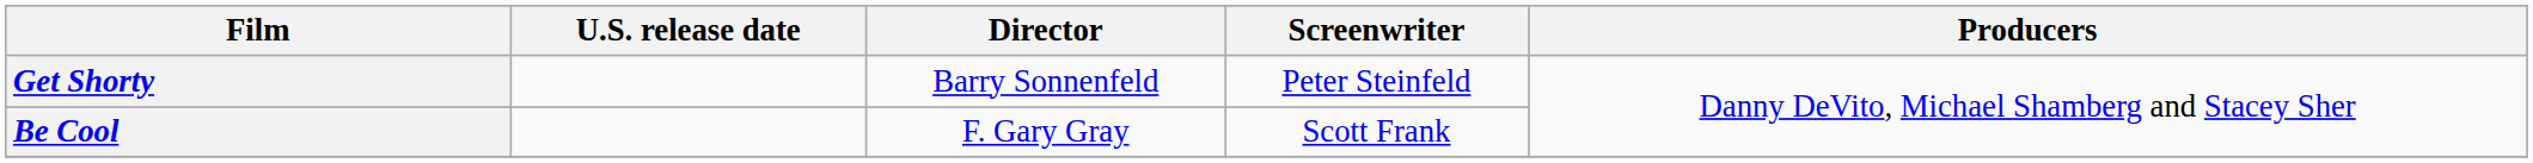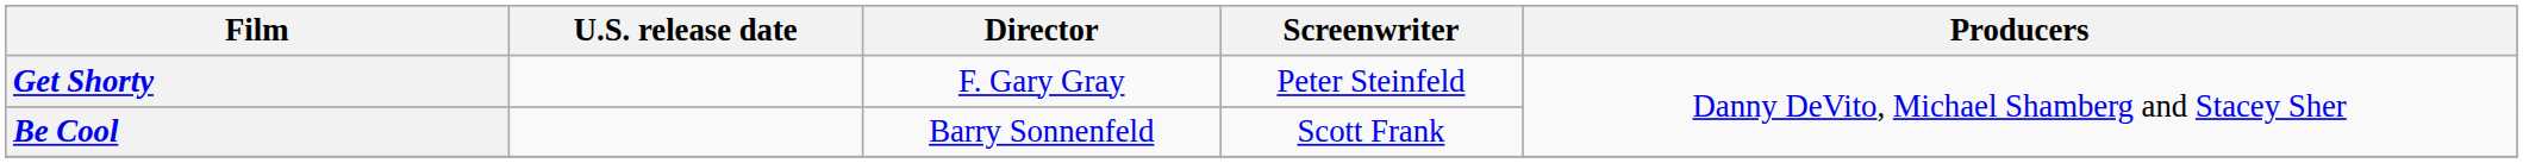 <table class="wikitable plainrowheaders" style="text-align:center" width=100%>
 <tr>
 <th scope="col" style="width:20%;">Film</th>
 <th scope="col">U.S. release date</th>
 <th scope="col">Director</th>
 <th scope="col">Screenwriter</th>
 <th scope="col">Producers</th>
 </tr>
 <tr>
 <th scope="row" style="text-align:left"><em><a href='#'>Get Shorty</a></em></th>
 <td></td>
-<td><a href='#'>Barry Sonnenfeld</a></td>
+<td><a href='#'>F. Gary Gray</a></td>
 <td><a href='#'>Peter Steinfeld</a></td>
 <td rowspan="2"><a href='#'>Danny DeVito</a>, <a href='#'>Michael Shamberg</a> and <a href='#'>Stacey Sher</a></td>
 </tr>
 <tr>
 <th scope="row" style="text-align:left"><em><a href='#'>Be Cool</a></em></th>
 <td></td>
-<td><a href='#'>F. Gary Gray</a></td>
+<td><a href='#'>Barry Sonnenfeld</a></td>
 <td><a href='#'>Scott Frank</a></td>
 </tr>
 <tr>
 </tr>
 </table>
